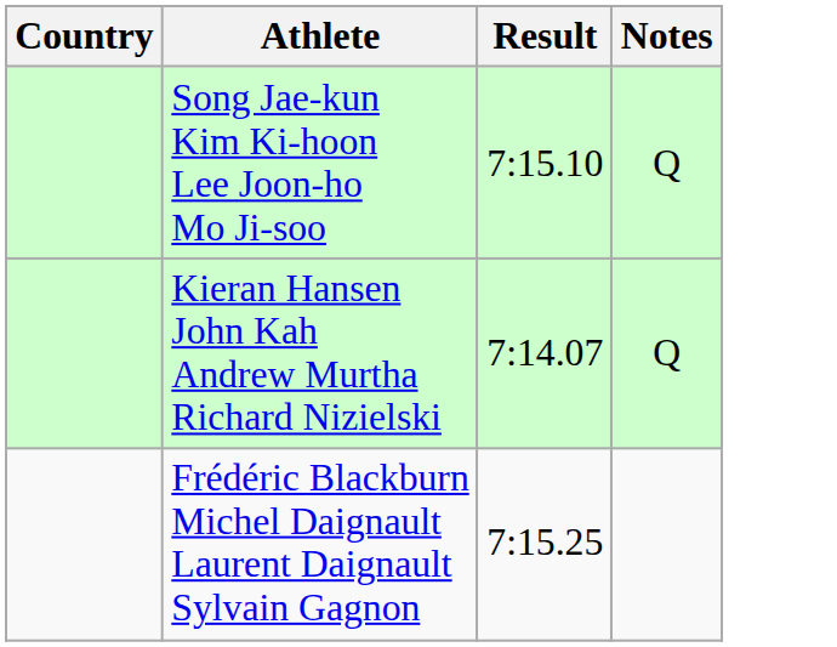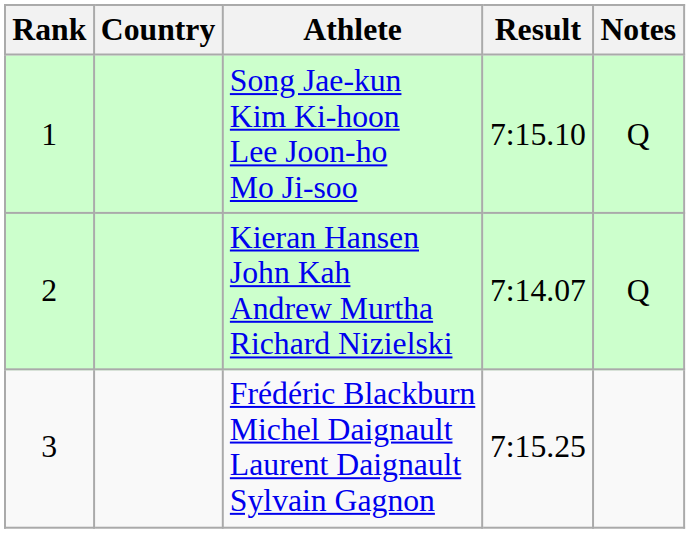 <table class="wikitable" style="text-align:center">
 <tr>
+<th>Rank</th>
 <th>Country</th>
 <th>Athlete</th>
 <th>Result</th>
 <th>Notes</th>
 </tr>
 <tr bgcolor=ccffcc>
+<td>1</td>
 <td align=left></td>
 <td align=left><a href='#'>Song Jae-kun</a> <br> <a href='#'>Kim Ki-hoon</a> <br> <a href='#'>Lee Joon-ho</a> <br> <a href='#'>Mo Ji-soo</a></td>
 <td>7:15.10</td>
 <td>Q </td>
 </tr>
 <tr bgcolor=ccffcc>
+<td>2</td>
 <td align=left></td>
 <td align=left><a href='#'>Kieran Hansen</a> <br> <a href='#'>John Kah</a> <br> <a href='#'>Andrew Murtha</a> <br> <a href='#'>Richard Nizielski</a></td>
 <td>7:14.07</td>
 <td>Q</td>
 </tr>
 <tr>
+<td>3</td>
 <td align=left></td>
 <td align=left><a href='#'>Frédéric Blackburn</a> <br> <a href='#'>Michel Daignault</a> <br> <a href='#'>Laurent Daignault</a> <br> <a href='#'>Sylvain Gagnon</a></td>
 <td>7:15.25</td>
 <td></td>
 </tr>
 </table>
